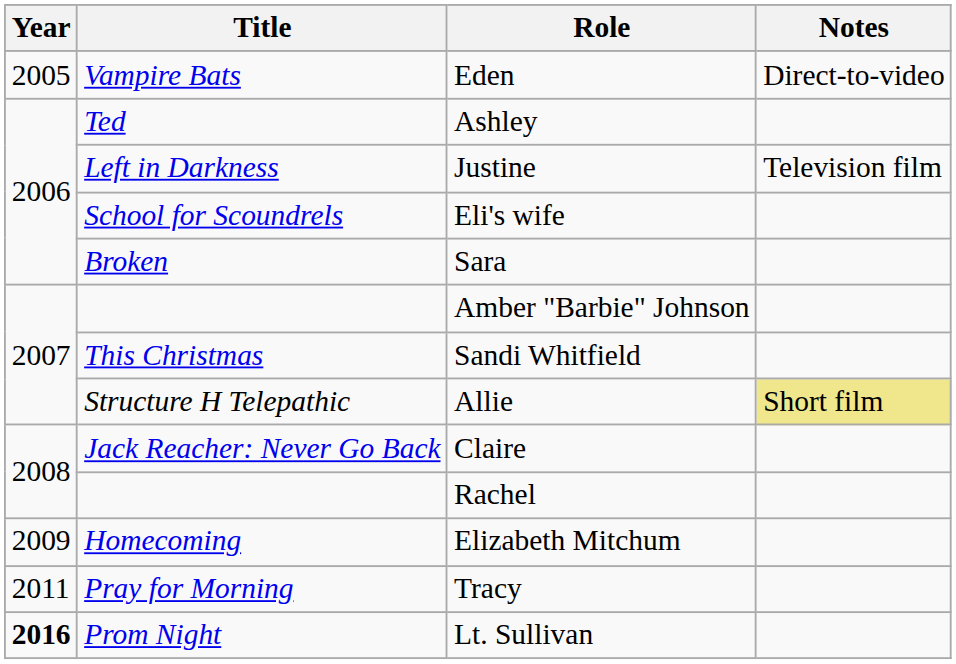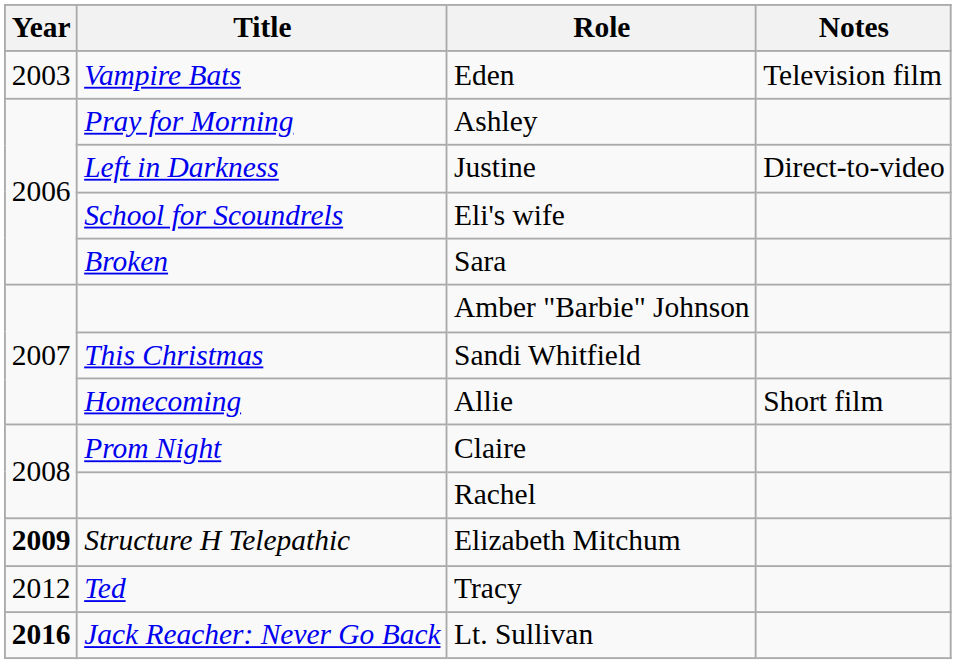 <table class="wikitable sortable plainrowheaders">
 <tr>
 <th scope="col">Year</th>
 <th scope="col">Title</th>
 <th scope="col">Role</th>
 <th scope="col" class="unsortable">Notes</th>
 </tr>
 <tr>
-<td>2005</td>
+<td>2003</td>
 <td><em><a href='#'>Vampire Bats</a></em></td>
 <td>Eden</td>
-<td>Direct-to-video</td>
+<td>Television film</td>
 </tr>
 <tr>
 <td rowspan="4">2006</td>
-<td><em><a href='#'>Ted</a></em></td>
+<td><em><a href='#'>Pray for Morning</a></em></td>
 <td>Ashley</td>
 <td></td>
 </tr>
 <tr>
 <td><em><a href='#'>Left in Darkness</a></em></td>
 <td>Justine</td>
-<td>Television film</td>
+<td>Direct-to-video</td>
 </tr>
 <tr>
 <td><em><a href='#'>School for Scoundrels</a></em></td>
 <td>Eli's wife</td>
 <td></td>
 </tr>
 <tr>
 <td><em><a href='#'>Broken</a></em></td>
 <td>Sara</td>
 <td></td>
 </tr>
 <tr>
 <td rowspan="3">2007</td>
 <td><em></em></td>
 <td>Amber "Barbie" Johnson</td>
 <td></td>
 </tr>
 <tr>
 <td><em><a href='#'>This Christmas</a></em></td>
 <td>Sandi Whitfield</td>
 <td></td>
 </tr>
 <tr>
-<td><em>Structure H Telepathic</em></td>
+<td><em><a href='#'>Homecoming</a></em></td>
 <td>Allie</td>
-<td style="background: khaki;">Short film</td>
+<td>Short film</td>
 </tr>
 <tr>
 <td rowspan="2">2008</td>
-<td><em><a href='#'>Jack Reacher: Never Go Back</a></em></td>
+<td><em><a href='#'>Prom Night</a></em></td>
 <td>Claire</td>
 <td></td>
 </tr>
 <tr>
 <td><em></em></td>
 <td>Rachel</td>
 <td></td>
 </tr>
 <tr>
-<td>2009</td>
-<td><em><a href='#'>Homecoming</a></em></td>
+<td><strong>2009</strong></td>
+<td><em>Structure H Telepathic</em></td>
 <td>Elizabeth Mitchum</td>
 <td></td>
 </tr>
 <tr>
-<td>2011</td>
-<td><em><a href='#'>Pray for Morning</a></em></td>
+<td>2012</td>
+<td><em><a href='#'>Ted</a></em></td>
 <td>Tracy</td>
 <td></td>
 </tr>
 <tr>
 <td><strong>2016</strong></td>
-<td><em><a href='#'>Prom Night</a></em></td>
+<td><em><a href='#'>Jack Reacher: Never Go Back</a></em></td>
 <td>Lt. Sullivan</td>
 <td></td>
 </tr>
 </table>
